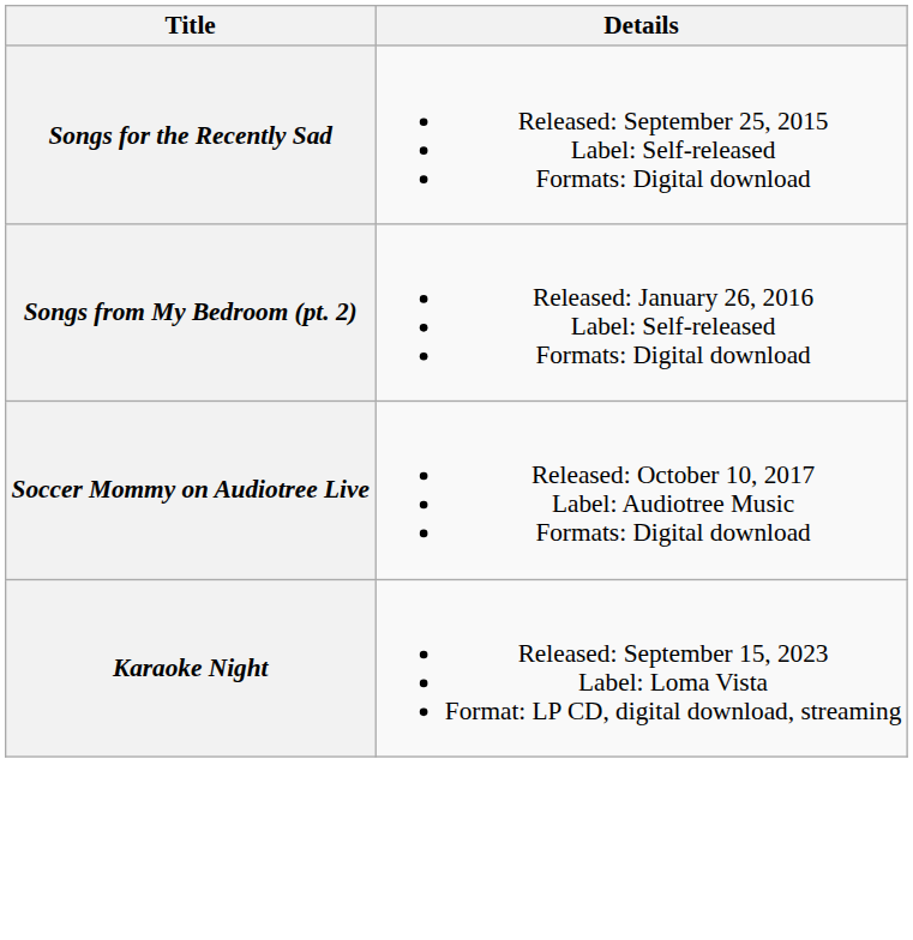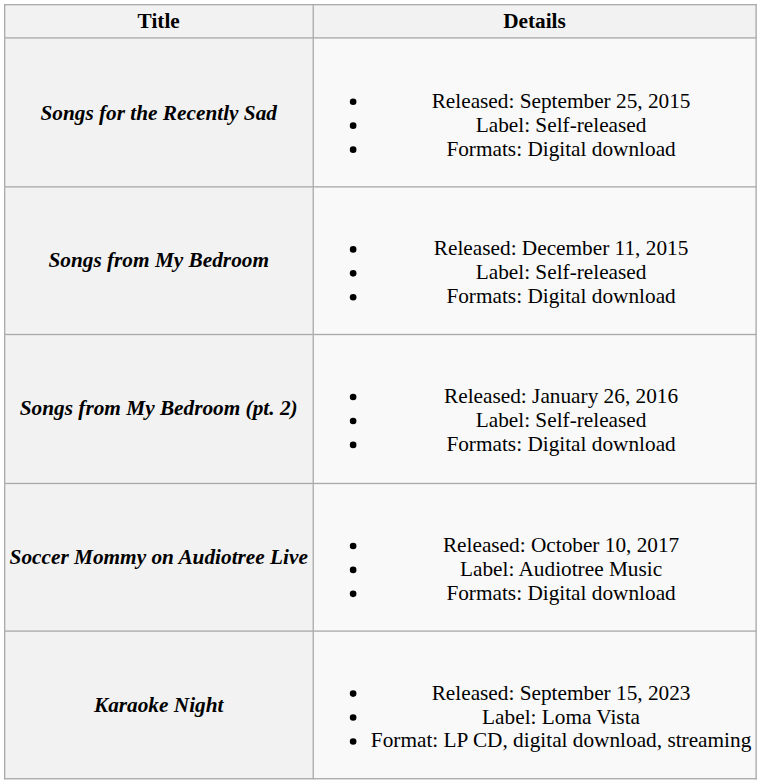 <table class="wikitable plainrowheaders" style="text-align:center;" border="1">
 <tr>
 <th scope="col">Title</th>
 <th scope="col">Details</th>
 </tr>
 <tr>
 <th scope="row"><em>Songs for the Recently Sad</em></th>
 <td><br><ul><li>Released: September 25, 2015</li><li>Label: Self-released</li><li>Formats: Digital download</li></ul></td>
+</tr>
+<tr>
+<th scope="row"><em>Songs from My Bedroom</em></th>
+<td><br><ul><li>Released: December 11, 2015</li><li>Label: Self-released</li><li>Formats: Digital download</li></ul></td>
 </tr>
 <tr>
 <th scope="row"><em>Songs from My Bedroom (pt. 2)</em></th>
 <td><br><ul><li>Released: January 26, 2016</li><li>Label: Self-released</li><li>Formats: Digital download</li></ul></td>
 </tr>
 <tr>
 <th scope="row"><em>Soccer Mommy on Audiotree Live</em></th>
 <td><br><ul><li>Released: October 10, 2017</li><li>Label: Audiotree Music</li><li>Formats: Digital download</li></ul></td>
 </tr>
 <tr>
 <th scope="row"><em>Karaoke Night</em></th>
 <td><br><ul><li>Released: September 15, 2023</li><li>Label: Loma Vista</li><li>Format: LP CD, digital download, streaming</li></ul></td>
 </tr>
 </table>
